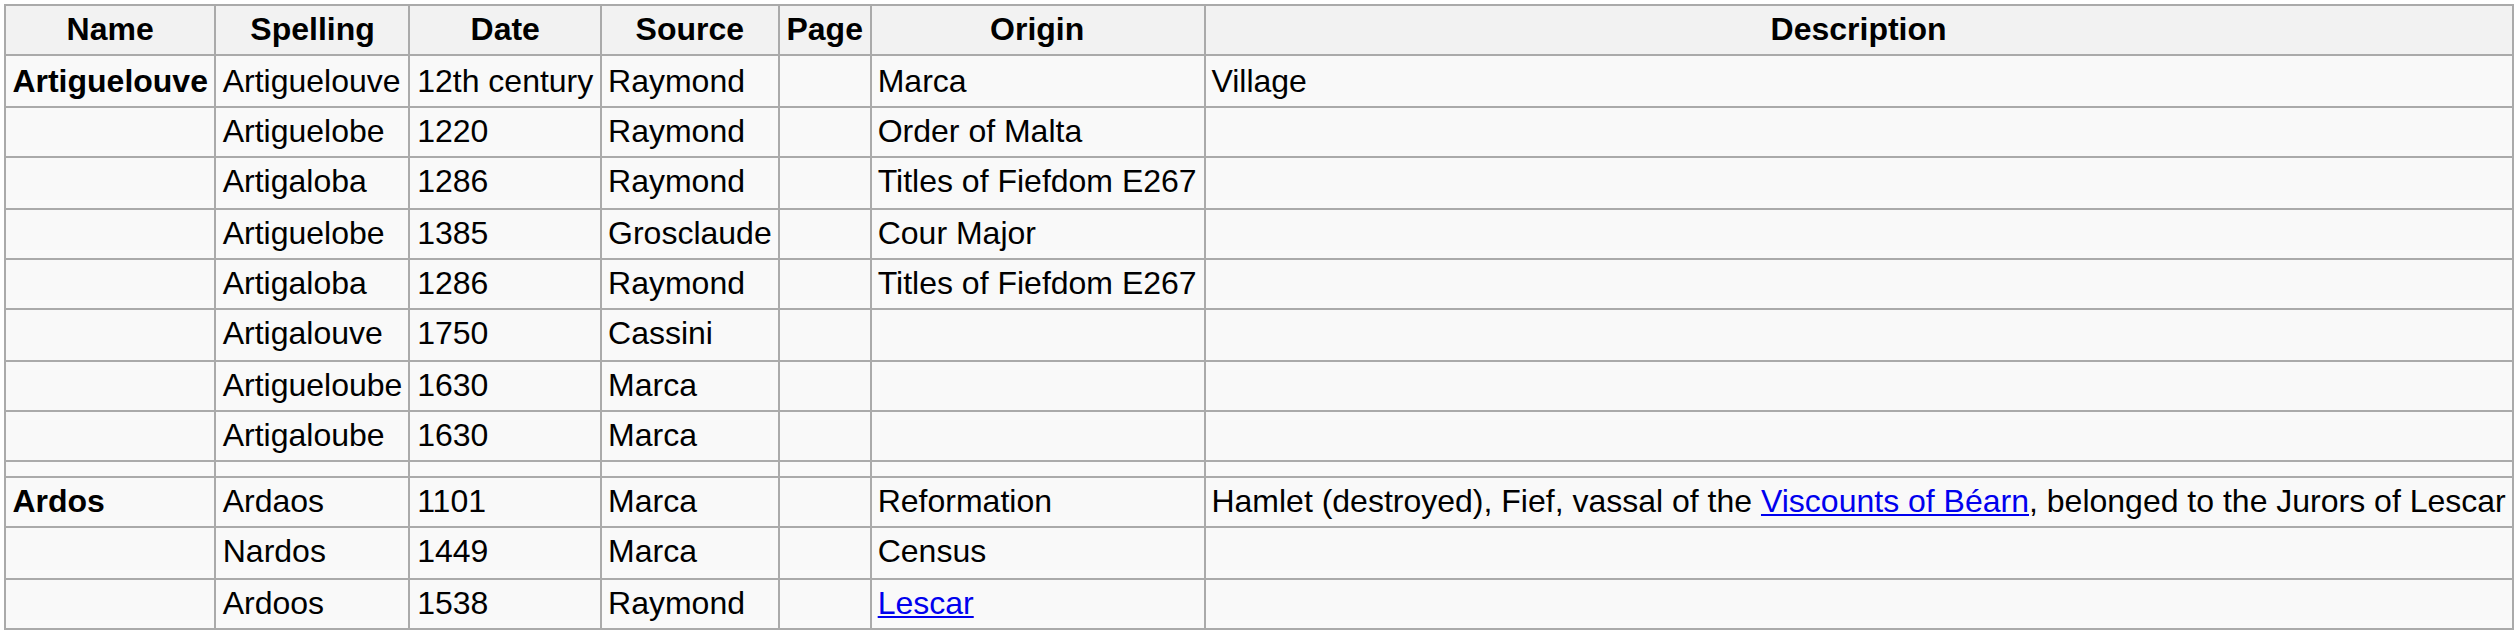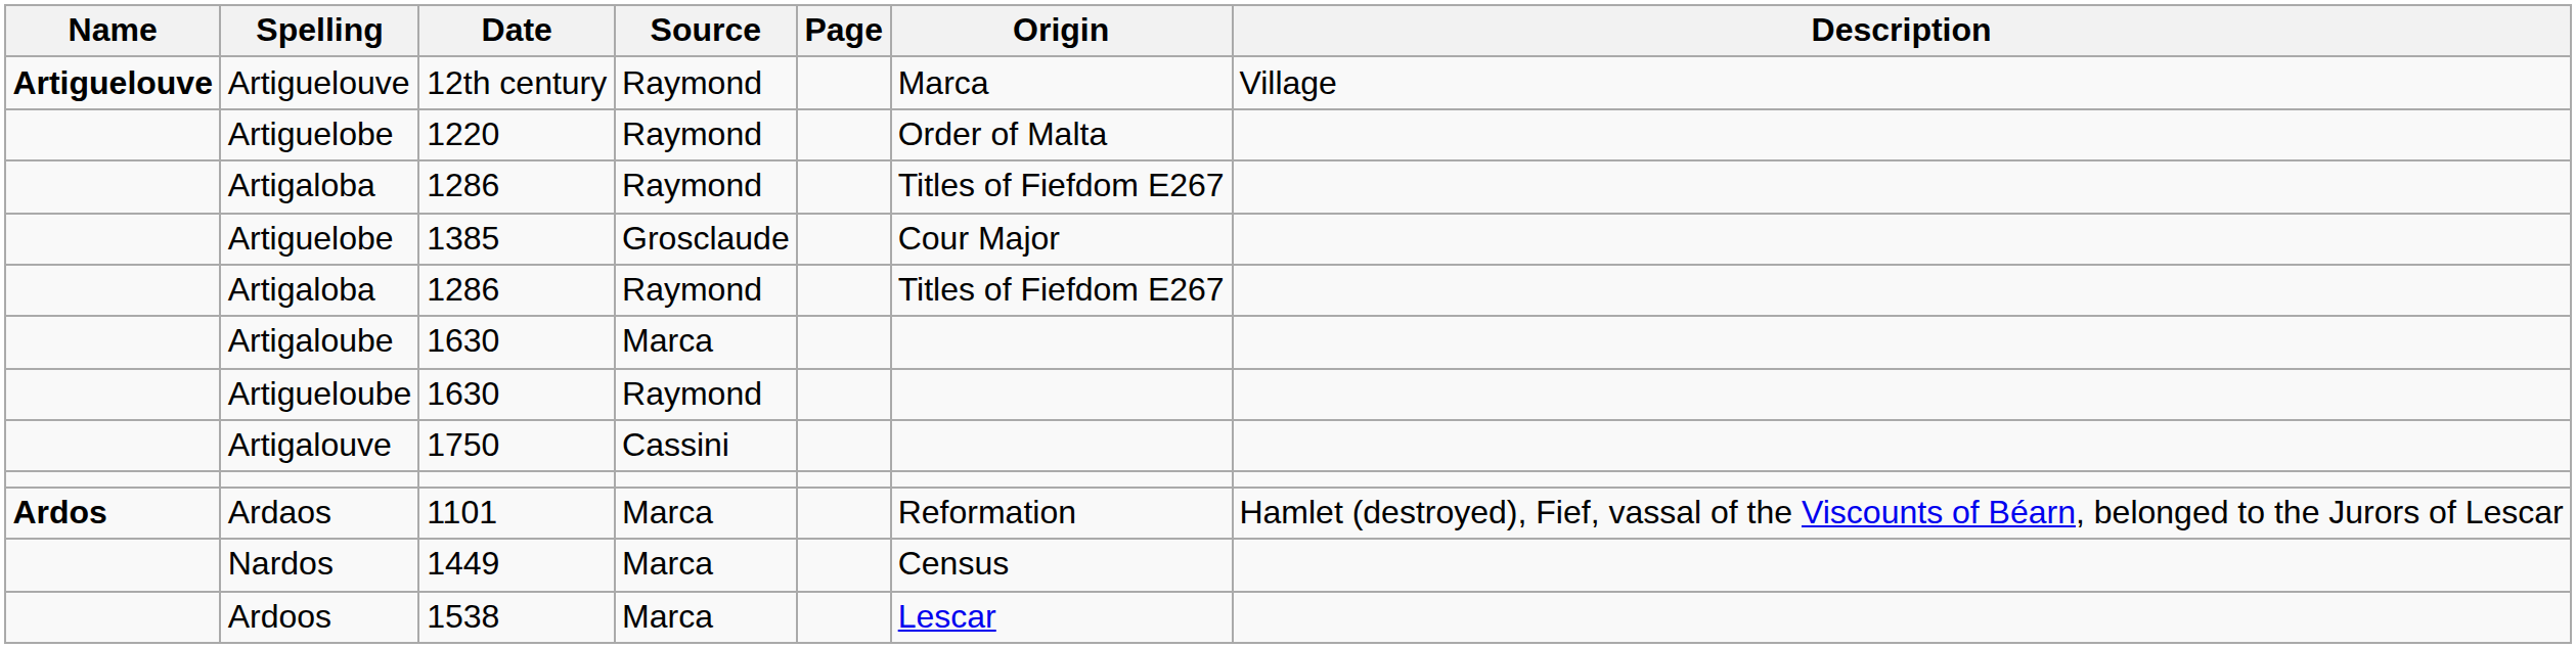 <table class="wikitable">
 <tr>
 <th>Name</th>
 <th>Spelling</th>
 <th>Date</th>
 <th>Source</th>
 <th>Page</th>
 <th>Origin</th>
 <th>Description</th>
 </tr>
 <tr>
 <td><strong>Artiguelouve</strong></td>
 <td>Artiguelouve</td>
 <td>12th century</td>
 <td>Raymond</td>
 <td></td>
 <td>Marca</td>
 <td>Village</td>
 </tr>
 <tr>
 <td></td>
 <td>Artiguelobe</td>
 <td>1220</td>
 <td>Raymond</td>
 <td></td>
 <td>Order of Malta</td>
 <td></td>
 </tr>
 <tr>
 <td></td>
 <td>Artigaloba</td>
 <td>1286</td>
 <td>Raymond</td>
 <td></td>
 <td>Titles of Fiefdom E267</td>
 <td></td>
 </tr>
 <tr>
 <td></td>
 <td>Artiguelobe</td>
 <td>1385</td>
 <td>Grosclaude</td>
 <td></td>
 <td>Cour Major</td>
 <td></td>
 </tr>
 <tr>
 <td></td>
 <td>Artigaloba</td>
 <td>1286</td>
 <td>Raymond</td>
 <td></td>
 <td>Titles of Fiefdom E267</td>
 <td></td>
 </tr>
 <tr>
 <td></td>
-<td>Artigalouve</td>
-<td>1750</td>
-<td>Cassini</td>
+<td>Artigaloube</td>
+<td>1630</td>
+<td>Marca</td>
 <td></td>
 <td></td>
 <td></td>
 </tr>
 <tr>
 <td></td>
 <td>Artigueloube</td>
 <td>1630</td>
-<td>Marca</td>
+<td>Raymond</td>
 <td></td>
 <td></td>
 <td></td>
 </tr>
 <tr>
 <td></td>
-<td>Artigaloube</td>
-<td>1630</td>
-<td>Marca</td>
+<td>Artigalouve</td>
+<td>1750</td>
+<td>Cassini</td>
 <td></td>
 <td></td>
 <td></td>
 </tr>
 <tr>
 <td></td>
 <td></td>
 <td></td>
 <td></td>
 <td></td>
 <td></td>
 <td></td>
 </tr>
 <tr>
 <td><strong>Ardos</strong></td>
 <td>Ardaos</td>
 <td>1101</td>
 <td>Marca</td>
 <td></td>
 <td>Reformation</td>
 <td>Hamlet (destroyed), Fief, vassal of the <a href='#'>Viscounts of Béarn</a>, belonged to the Jurors of Lescar</td>
 </tr>
 <tr>
 <td></td>
 <td>Nardos</td>
 <td>1449</td>
 <td>Marca</td>
 <td></td>
 <td>Census</td>
 <td></td>
 </tr>
 <tr>
 <td></td>
 <td>Ardoos</td>
 <td>1538</td>
-<td>Raymond</td>
+<td>Marca</td>
 <td></td>
 <td><a href='#'>Lescar</a></td>
 <td></td>
 </tr>
 </table>
